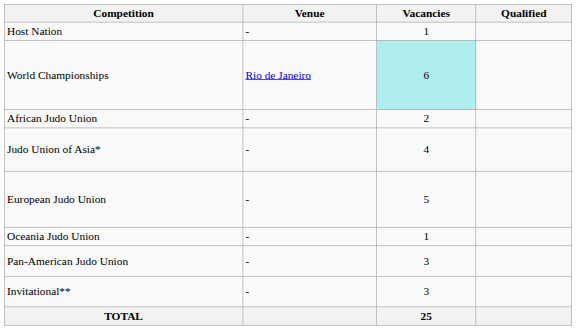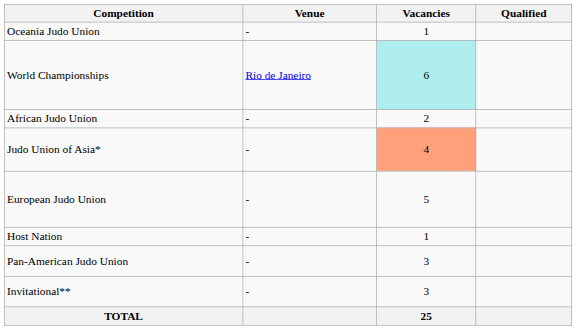 <table class = "wikitable" width=800>
 <tr>
 <th>Competition</th>
 <th>Venue</th>
 <th>Vacancies</th>
 <th>Qualified</th>
 </tr>
 <tr>
-<td>Host Nation</td>
+<td>Oceania Judo Union</td>
 <td>-</td>
 <td align="center">1</td>
 <td></td>
 </tr>
 <tr>
 <td>World Championships</td>
 <td> <a href='#'>Rio de Janeiro</a></td>
 <td align="center" style="background: paleturquoise;">6</td>
 <td><br><br><br><br><br></td>
 </tr>
 <tr>
 <td>African Judo Union</td>
 <td>-</td>
 <td align="center">2</td>
 <td><br></td>
 </tr>
 <tr>
 <td>Judo Union of Asia*</td>
 <td>-</td>
-<td align="center">4</td>
+<td align="center" style="background: lightsalmon;">4</td>
 <td><br><br><br></td>
 </tr>
 <tr>
 <td>European Judo Union</td>
 <td>-</td>
 <td align="center">5</td>
 <td><br><br><br><br></td>
 </tr>
 <tr>
-<td>Oceania Judo Union</td>
+<td>Host Nation</td>
 <td>-</td>
 <td align="center">1</td>
 <td></td>
 </tr>
 <tr>
 <td>Pan-American Judo Union</td>
 <td>-</td>
 <td align="center">3</td>
 <td><br><br></td>
 </tr>
 <tr>
 <td>Invitational**</td>
 <td>-</td>
 <td align="center">3</td>
 <td><br><br></td>
 </tr>
 <tr>
 <th>TOTAL</th>
 <th></th>
 <th>25</th>
 <th></th>
 </tr>
 </table>
